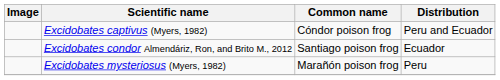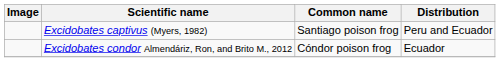 <table class="wikitable">
 <tr>
 <th>Image</th>
 <th>Scientific name</th>
 <th>Common name</th>
 <th>Distribution</th>
 </tr>
 <tr>
 <td></td>
 <td><em><a href='#'>Excidobates captivus</a></em> <small>(Myers, 1982)</small></td>
-<td>Cóndor poison frog</td>
+<td>Santiago poison frog</td>
 <td>Peru and Ecuador</td>
 </tr>
 <tr>
 <td></td>
 <td><em><a href='#'>Excidobates condor</a></em> <small>Almendáriz, Ron, and Brito M., 2012</small></td>
-<td>Santiago poison frog</td>
+<td>Cóndor poison frog</td>
 <td>Ecuador</td>
-</tr>
-<tr>
-<td></td>
-<td><em><a href='#'>Excidobates mysteriosus</a></em> <small>(Myers, 1982)</small></td>
-<td>Marañón poison frog</td>
-<td>Peru</td>
 </tr>
 <tr>
 </tr>
 </table>
